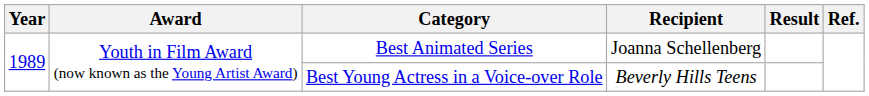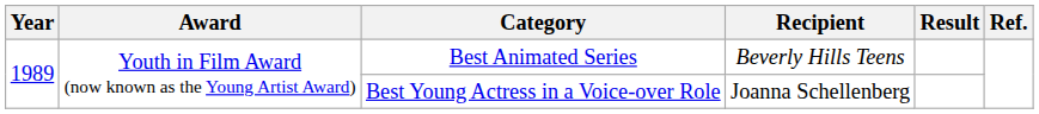 <table class="wikitable" rowspan=5; style="text-align: center; background:#ffffff;">
 <tr>
 <th>Year</th>
 <th>Award</th>
 <th>Category</th>
 <th>Recipient</th>
 <th>Result</th>
 <th>Ref.</th>
 </tr>
 <tr>
 <td rowspan=2><a href='#'>1989</a></td>
 <td rowspan=2><a href='#'>Youth in Film Award</a><br><small>(now known as the <a href='#'>Young Artist Award</a>)</small></td>
 <td><a href='#'>Best Animated Series</a></td>
-<td>Joanna Schellenberg</td>
+<td><em>Beverly Hills Teens</em></td>
 <td></td>
 <td rowspan=2></td>
 </tr>
 <tr>
 <td><a href='#'>Best Young Actress in a Voice-over Role</a></td>
-<td><em>Beverly Hills Teens</em></td>
+<td>Joanna Schellenberg</td>
 <td></td>
 </tr>
 </table>
